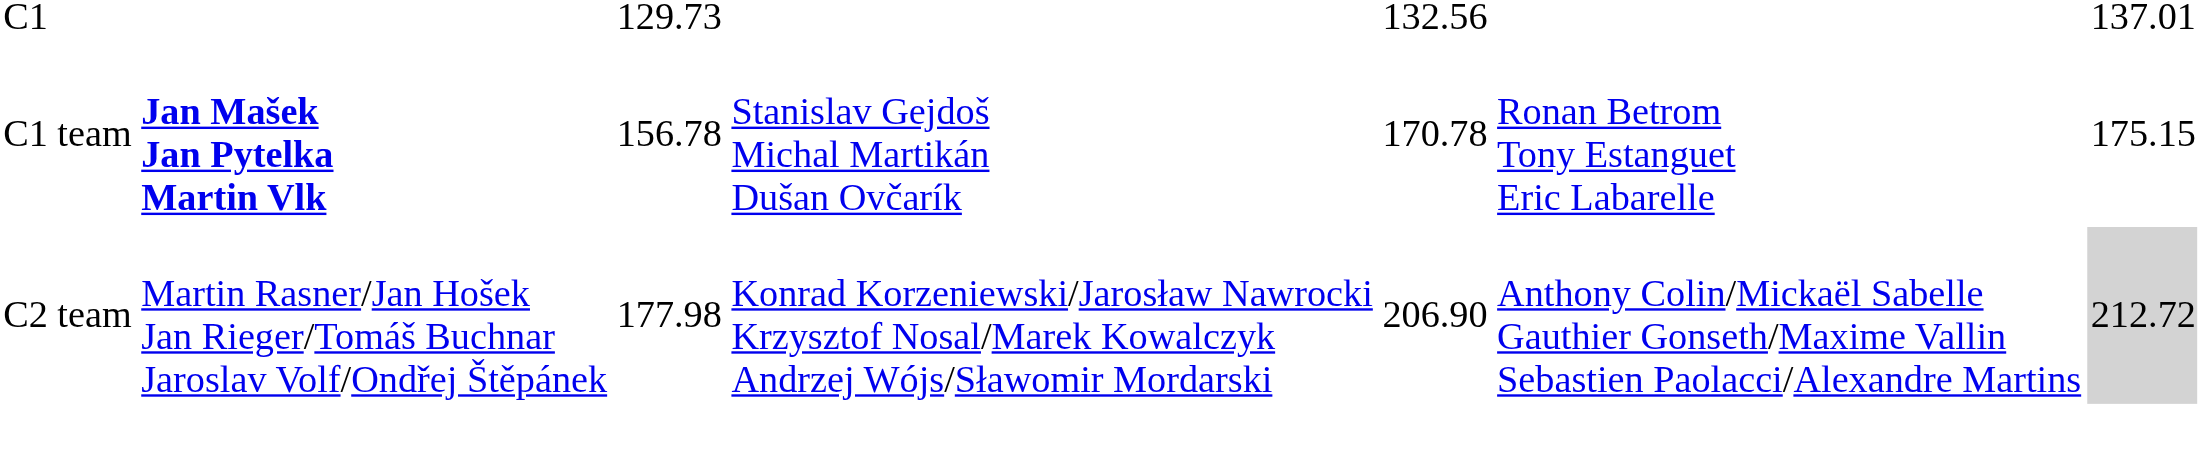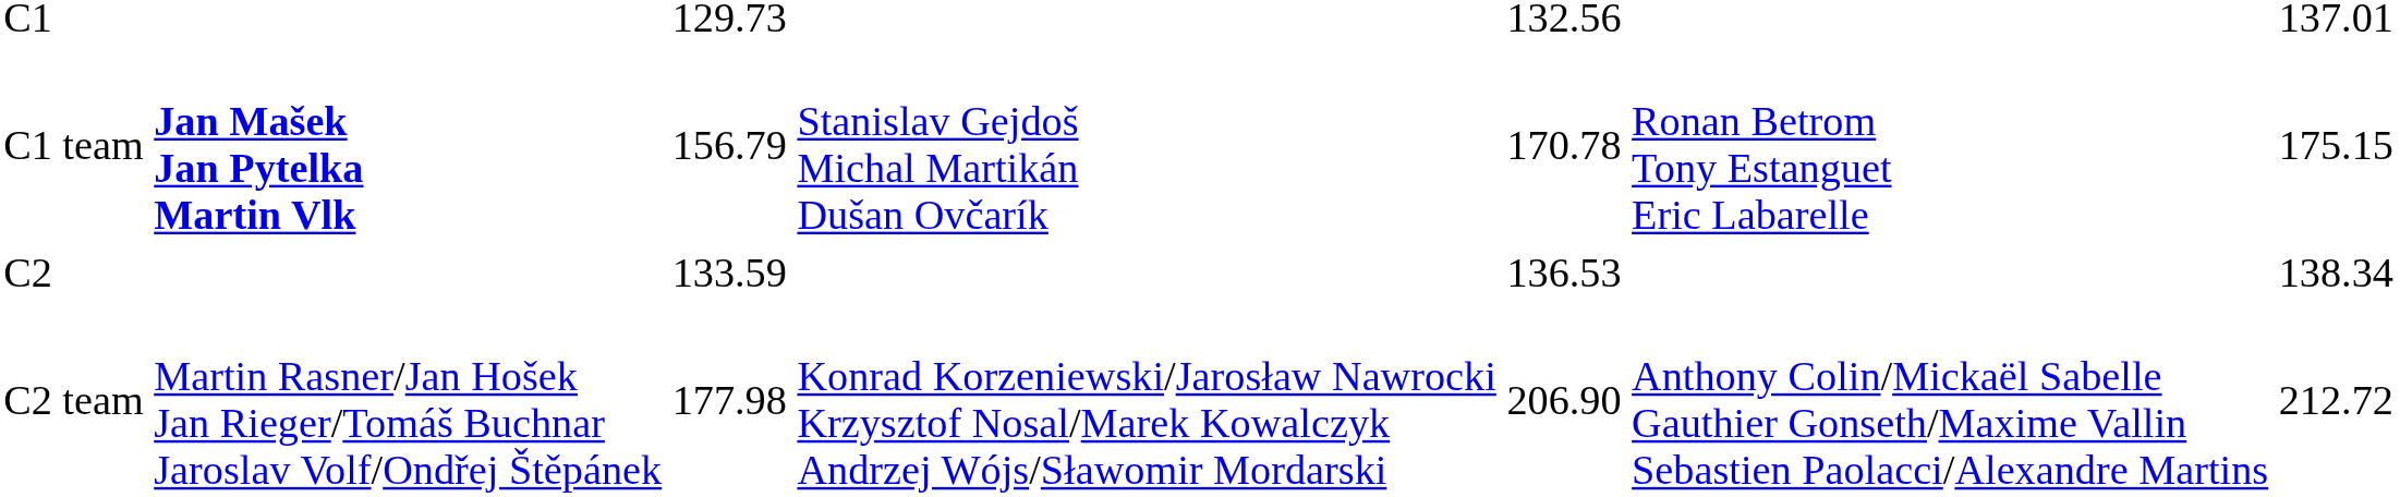 <table>
 <tr>
 <td>C1</td>
 <td></td>
 <td>129.73</td>
 <td></td>
 <td>132.56</td>
 <td></td>
 <td>137.01</td>
 </tr>
 <tr>
 <td>C1 team</td>
 <td><strong><br><a href='#'>Jan Mašek</a><br><a href='#'>Jan Pytelka</a><br><a href='#'>Martin Vlk</a></strong></td>
-<td>156.78</td>
+<td>156.79</td>
 <td><br><a href='#'>Stanislav Gejdoš</a><br><a href='#'>Michal Martikán</a><br><a href='#'>Dušan Ovčarík</a></td>
 <td>170.78</td>
 <td><br><a href='#'>Ronan Betrom</a><br><a href='#'>Tony Estanguet</a><br><a href='#'>Eric Labarelle</a></td>
 <td>175.15</td>
+</tr>
+<tr>
+<td>C2</td>
+<td></td>
+<td>133.59</td>
+<td></td>
+<td>136.53</td>
+<td></td>
+<td>138.34</td>
 </tr>
 <tr>
 <td>C2 team</td>
 <td><br><a href='#'>Martin Rasner</a>/<a href='#'>Jan Hošek</a><br><a href='#'>Jan Rieger</a>/<a href='#'>Tomáš Buchnar</a><br><a href='#'>Jaroslav Volf</a>/<a href='#'>Ondřej Štěpánek</a></td>
 <td>177.98</td>
 <td><br><a href='#'>Konrad Korzeniewski</a>/<a href='#'>Jarosław Nawrocki</a><br><a href='#'>Krzysztof Nosal</a>/<a href='#'>Marek Kowalczyk</a><br><a href='#'>Andrzej Wójs</a>/<a href='#'>Sławomir Mordarski</a></td>
 <td>206.90</td>
 <td><br><a href='#'>Anthony Colin</a>/<a href='#'>Mickaël Sabelle</a><br><a href='#'>Gauthier Gonseth</a>/<a href='#'>Maxime Vallin</a><br><a href='#'>Sebastien Paolacci</a>/<a href='#'>Alexandre Martins</a></td>
-<td style="background: lightgrey;">212.72</td>
+<td>212.72</td>
 </tr>
 </table>
